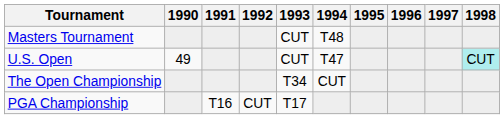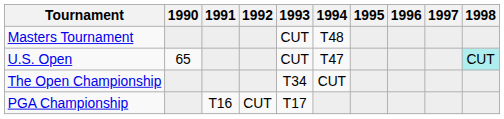 <table class="wikitable" style="font-size:95%;text-align:center;">
 <tr>
 <th>Tournament</th>
 <th>1990</th>
 <th>1991</th>
 <th>1992</th>
 <th>1993</th>
 <th>1994</th>
 <th>1995</th>
 <th>1996</th>
 <th>1997</th>
 <th>1998</th>
 </tr>
 <tr>
 <td align=left><a href='#'>Masters Tournament</a></td>
 <td style="background:#eeeeee;"></td>
 <td style="background:#eeeeee;"></td>
 <td style="background:#eeeeee;"></td>
 <td>CUT</td>
 <td>T48</td>
 <td style="background:#eeeeee;"></td>
 <td style="background:#eeeeee;"></td>
 <td style="background:#eeeeee;"></td>
 <td style="background:#eeeeee;"></td>
 </tr>
 <tr>
 <td align=left><a href='#'>U.S. Open</a></td>
-<td>49</td>
+<td>65</td>
 <td style="background:#eeeeee;"></td>
 <td style="background:#eeeeee;"></td>
 <td>CUT</td>
 <td>T47</td>
 <td style="background:#eeeeee;"></td>
 <td style="background:#eeeeee;"></td>
 <td style="background:#eeeeee;"></td>
 <td style="background: paleturquoise;">CUT</td>
 </tr>
 <tr>
 <td align=left><a href='#'>The Open Championship</a></td>
 <td style="background:#eeeeee;"></td>
 <td style="background:#eeeeee;"></td>
 <td style="background:#eeeeee;"></td>
 <td>T34</td>
 <td>CUT</td>
 <td style="background:#eeeeee;"></td>
 <td style="background:#eeeeee;"></td>
 <td style="background:#eeeeee;"></td>
 <td style="background:#eeeeee;"></td>
 </tr>
 <tr>
 <td align=left><a href='#'>PGA Championship</a></td>
 <td style="background:#eeeeee;"></td>
 <td>T16</td>
 <td>CUT</td>
 <td>T17</td>
 <td style="background:#eeeeee;"></td>
 <td style="background:#eeeeee;"></td>
 <td style="background:#eeeeee;"></td>
 <td style="background:#eeeeee;"></td>
 <td style="background:#eeeeee;"></td>
 </tr>
 </table>
